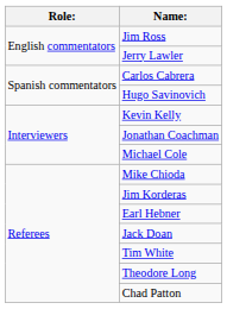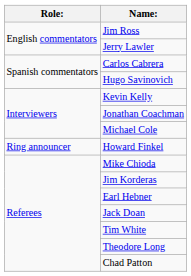 <table class=wikitable style="font-size:90%; margin: 0.5em 0 0.5em 1em; float: right; clear: right;">
 <tr>
 <th>Role:</th>
 <th>Name:</th>
 </tr>
 <tr>
 <td rowspan=2>English <a href='#'>commentators</a></td>
 <td><a href='#'>Jim Ross</a></td>
 </tr>
 <tr>
 <td><a href='#'>Jerry Lawler</a></td>
 </tr>
 <tr>
 <td rowspan=2>Spanish commentators</td>
 <td><a href='#'>Carlos Cabrera</a></td>
 </tr>
 <tr>
 <td><a href='#'>Hugo Savinovich</a></td>
 </tr>
 <tr>
 <td rowspan="3"><a href='#'>Interviewers</a></td>
 <td><a href='#'>Kevin Kelly</a></td>
 </tr>
 <tr>
 <td><a href='#'>Jonathan Coachman</a></td>
 </tr>
 <tr>
 <td><a href='#'>Michael Cole</a></td>
 </tr>
 <tr>
+<td><a href='#'>Ring announcer</a></td>
+<td><a href='#'>Howard Finkel</a></td>
+</tr>
+<tr>
 <td rowspan=7><a href='#'>Referees</a></td>
 <td><a href='#'>Mike Chioda</a></td>
 </tr>
 <tr>
 <td><a href='#'>Jim Korderas</a></td>
 </tr>
 <tr>
 <td><a href='#'>Earl Hebner</a></td>
 </tr>
 <tr>
 <td><a href='#'>Jack Doan</a></td>
 </tr>
 <tr>
 <td><a href='#'>Tim White</a></td>
 </tr>
 <tr>
 <td><a href='#'>Theodore Long</a></td>
 </tr>
 <tr>
 <td>Chad Patton</td>
 </tr>
 </table>
